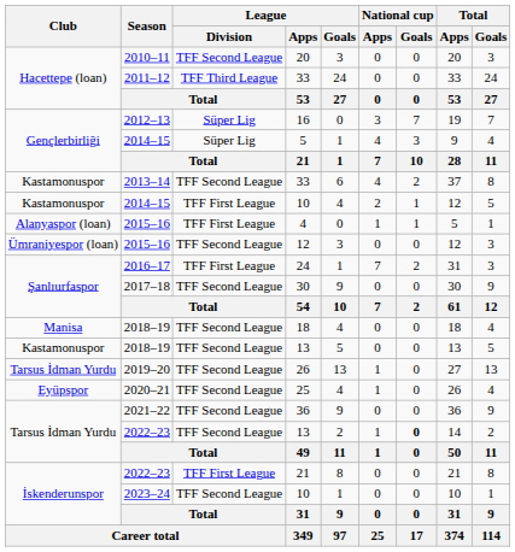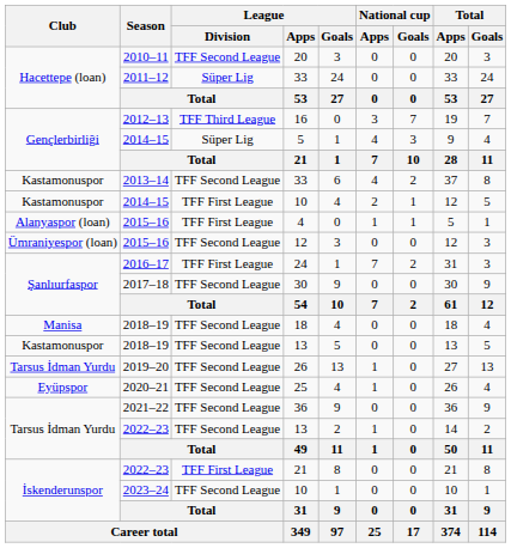 <table class="wikitable", style="text-align:center">
 <tr>
 <th rowspan="2">Club</th>
 <th rowspan="2">Season</th>
 <th colspan="3">League</th>
 <th colspan="2">National cup</th>
 <th colspan="2">Total</th>
 </tr>
 <tr>
 <th>Division</th>
 <th>Apps</th>
 <th>Goals</th>
 <th>Apps</th>
 <th>Goals</th>
 <th>Apps</th>
 <th>Goals</th>
 </tr>
 <tr>
 <td rowspan="3"><a href='#'>Hacettepe</a> (loan)</td>
 <td><a href='#'>2010–11</a></td>
 <td><a href='#'>TFF Second League</a></td>
 <td>20</td>
 <td>3</td>
 <td>0</td>
 <td>0</td>
 <td>20</td>
 <td>3</td>
 </tr>
 <tr>
 <td><a href='#'>2011–12</a></td>
-<td><a href='#'>TFF Third League</a></td>
+<td><a href='#'>Süper Lig</a></td>
 <td>33</td>
 <td>24</td>
 <td>0</td>
 <td>0</td>
 <td>33</td>
 <td>24</td>
 </tr>
 <tr>
 <th colspan="2">Total</th>
 <th>53</th>
 <th>27</th>
 <th>0</th>
 <th>0</th>
 <th>53</th>
 <th>27</th>
 </tr>
 <tr>
 <td rowspan="3"><a href='#'>Gençlerbirliği</a></td>
 <td><a href='#'>2012–13</a></td>
-<td><a href='#'>Süper Lig</a></td>
+<td><a href='#'>TFF Third League</a></td>
 <td>16</td>
 <td>0</td>
 <td>3</td>
 <td>7</td>
 <td>19</td>
 <td>7</td>
 </tr>
 <tr>
 <td><a href='#'>2014–15</a></td>
 <td>Süper Lig</td>
 <td>5</td>
 <td>1</td>
 <td>4</td>
 <td>3</td>
 <td>9</td>
 <td>4</td>
 </tr>
 <tr>
 <th colspan="2">Total</th>
 <th>21</th>
 <th>1</th>
 <th>7</th>
 <th>10</th>
 <th>28</th>
 <th>11</th>
 </tr>
 <tr>
 <td>Kastamonuspor</td>
 <td><a href='#'>2013–14</a></td>
 <td>TFF Second League</td>
 <td>33</td>
 <td>6</td>
 <td>4</td>
 <td>2</td>
 <td>37</td>
 <td>8</td>
 </tr>
 <tr>
 <td>Kastamonuspor</td>
 <td><a href='#'>2014–15</a></td>
 <td>TFF First League</td>
 <td>10</td>
 <td>4</td>
 <td>2</td>
 <td>1</td>
 <td>12</td>
 <td>5</td>
 </tr>
 <tr>
 <td><a href='#'>Alanyaspor</a> (loan)</td>
 <td><a href='#'>2015–16</a></td>
 <td>TFF First League</td>
 <td>4</td>
 <td>0</td>
 <td>1</td>
 <td>1</td>
 <td>5</td>
 <td>1</td>
 </tr>
 <tr>
 <td><a href='#'>Ümraniyespor</a> (loan)</td>
 <td><a href='#'>2015–16</a></td>
 <td>TFF Second League</td>
 <td>12</td>
 <td>3</td>
 <td>0</td>
 <td>0</td>
 <td>12</td>
 <td>3</td>
 </tr>
 <tr>
 <td rowspan="3"><a href='#'>Şanlıurfaspor</a></td>
 <td><a href='#'>2016–17</a></td>
 <td>TFF First League</td>
 <td>24</td>
 <td>1</td>
 <td>7</td>
 <td>2</td>
 <td>31</td>
 <td>3</td>
 </tr>
 <tr>
 <td>2017–18</td>
 <td>TFF Second League</td>
 <td>30</td>
 <td>9</td>
 <td>0</td>
 <td>0</td>
 <td>30</td>
 <td>9</td>
 </tr>
 <tr>
 <th colspan="2">Total</th>
 <th>54</th>
 <th>10</th>
 <th>7</th>
 <th>2</th>
 <th>61</th>
 <th>12</th>
 </tr>
 <tr>
 <td><a href='#'>Manisa</a></td>
 <td>2018–19</td>
 <td>TFF Second League</td>
 <td>18</td>
 <td>4</td>
 <td>0</td>
 <td>0</td>
 <td>18</td>
 <td>4</td>
 </tr>
 <tr>
 <td>Kastamonuspor</td>
 <td>2018–19</td>
 <td>TFF Second League</td>
 <td>13</td>
 <td>5</td>
 <td>0</td>
 <td>0</td>
 <td>13</td>
 <td>5</td>
 </tr>
 <tr>
 <td><a href='#'>Tarsus İdman Yurdu</a></td>
 <td>2019–20</td>
 <td>TFF Second League</td>
 <td>26</td>
 <td>13</td>
 <td>1</td>
 <td>0</td>
 <td>27</td>
 <td>13</td>
 </tr>
 <tr>
 <td><a href='#'>Eyüpspor</a></td>
 <td>2020–21</td>
 <td>TFF Second League</td>
 <td>25</td>
 <td>4</td>
 <td>1</td>
 <td>0</td>
 <td>26</td>
 <td>4</td>
 </tr>
 <tr>
 <td rowspan="3">Tarsus İdman Yurdu</td>
 <td>2021–22</td>
 <td>TFF Second League</td>
 <td>36</td>
 <td>9</td>
 <td>0</td>
 <td>0</td>
 <td>36</td>
 <td>9</td>
 </tr>
 <tr>
 <td><a href='#'>2022–23</a></td>
 <td>TFF Second League</td>
 <td>13</td>
 <td>2</td>
 <td>1</td>
-<td><strong>0</strong></td>
+<td>0</td>
 <td>14</td>
 <td>2</td>
 </tr>
 <tr>
 <th colspan="2">Total</th>
 <th>49</th>
 <th>11</th>
 <th>1</th>
 <th>0</th>
 <th>50</th>
 <th>11</th>
 </tr>
 <tr>
 <td rowspan="3"><a href='#'>İskenderunspor</a></td>
 <td><a href='#'>2022–23</a></td>
 <td><a href='#'>TFF First League</a></td>
 <td>21</td>
 <td>8</td>
 <td>0</td>
 <td>0</td>
 <td>21</td>
 <td>8</td>
 </tr>
 <tr>
 <td><a href='#'>2023–24</a></td>
 <td>TFF Second League</td>
 <td>10</td>
 <td>1</td>
 <td>0</td>
 <td>0</td>
 <td>10</td>
 <td>1</td>
 </tr>
 <tr>
 <th colspan="2">Total</th>
 <th>31</th>
 <th>9</th>
 <th>0</th>
 <th>0</th>
 <th>31</th>
 <th>9</th>
 </tr>
 <tr>
 <th colspan="3">Career total</th>
 <th>349</th>
 <th>97</th>
 <th>25</th>
 <th>17</th>
 <th>374</th>
 <th>114</th>
 </tr>
 </table>
